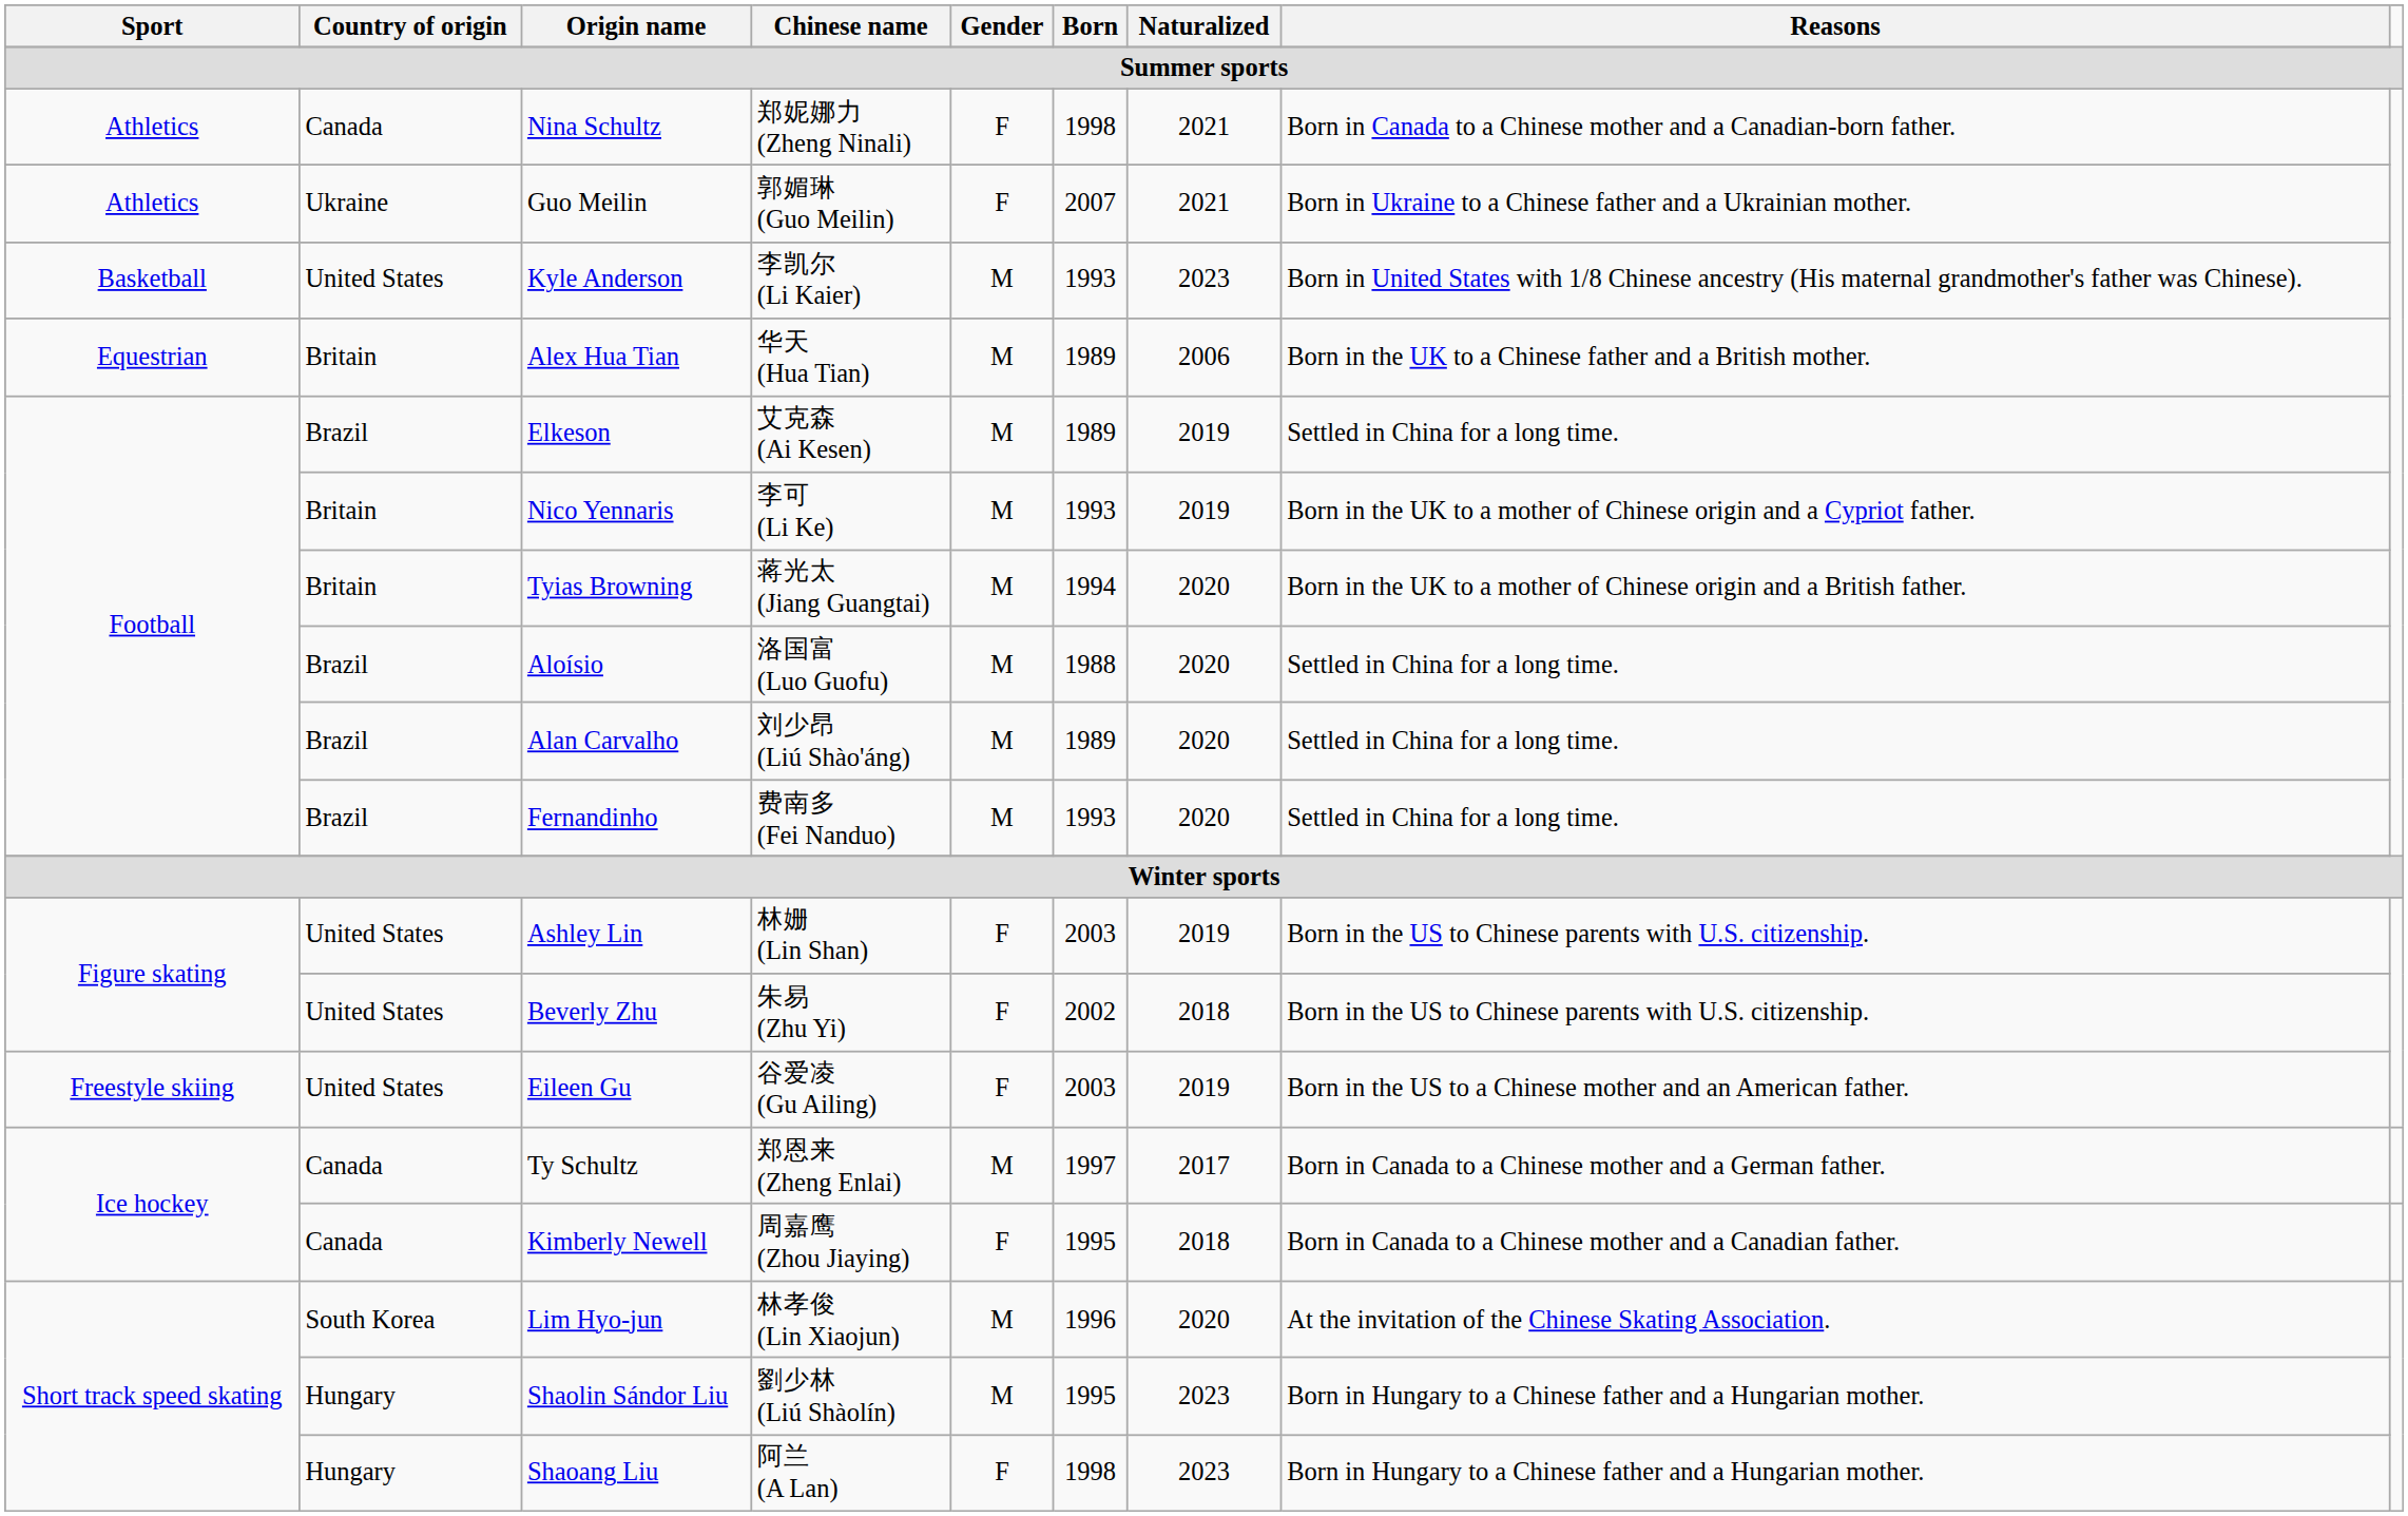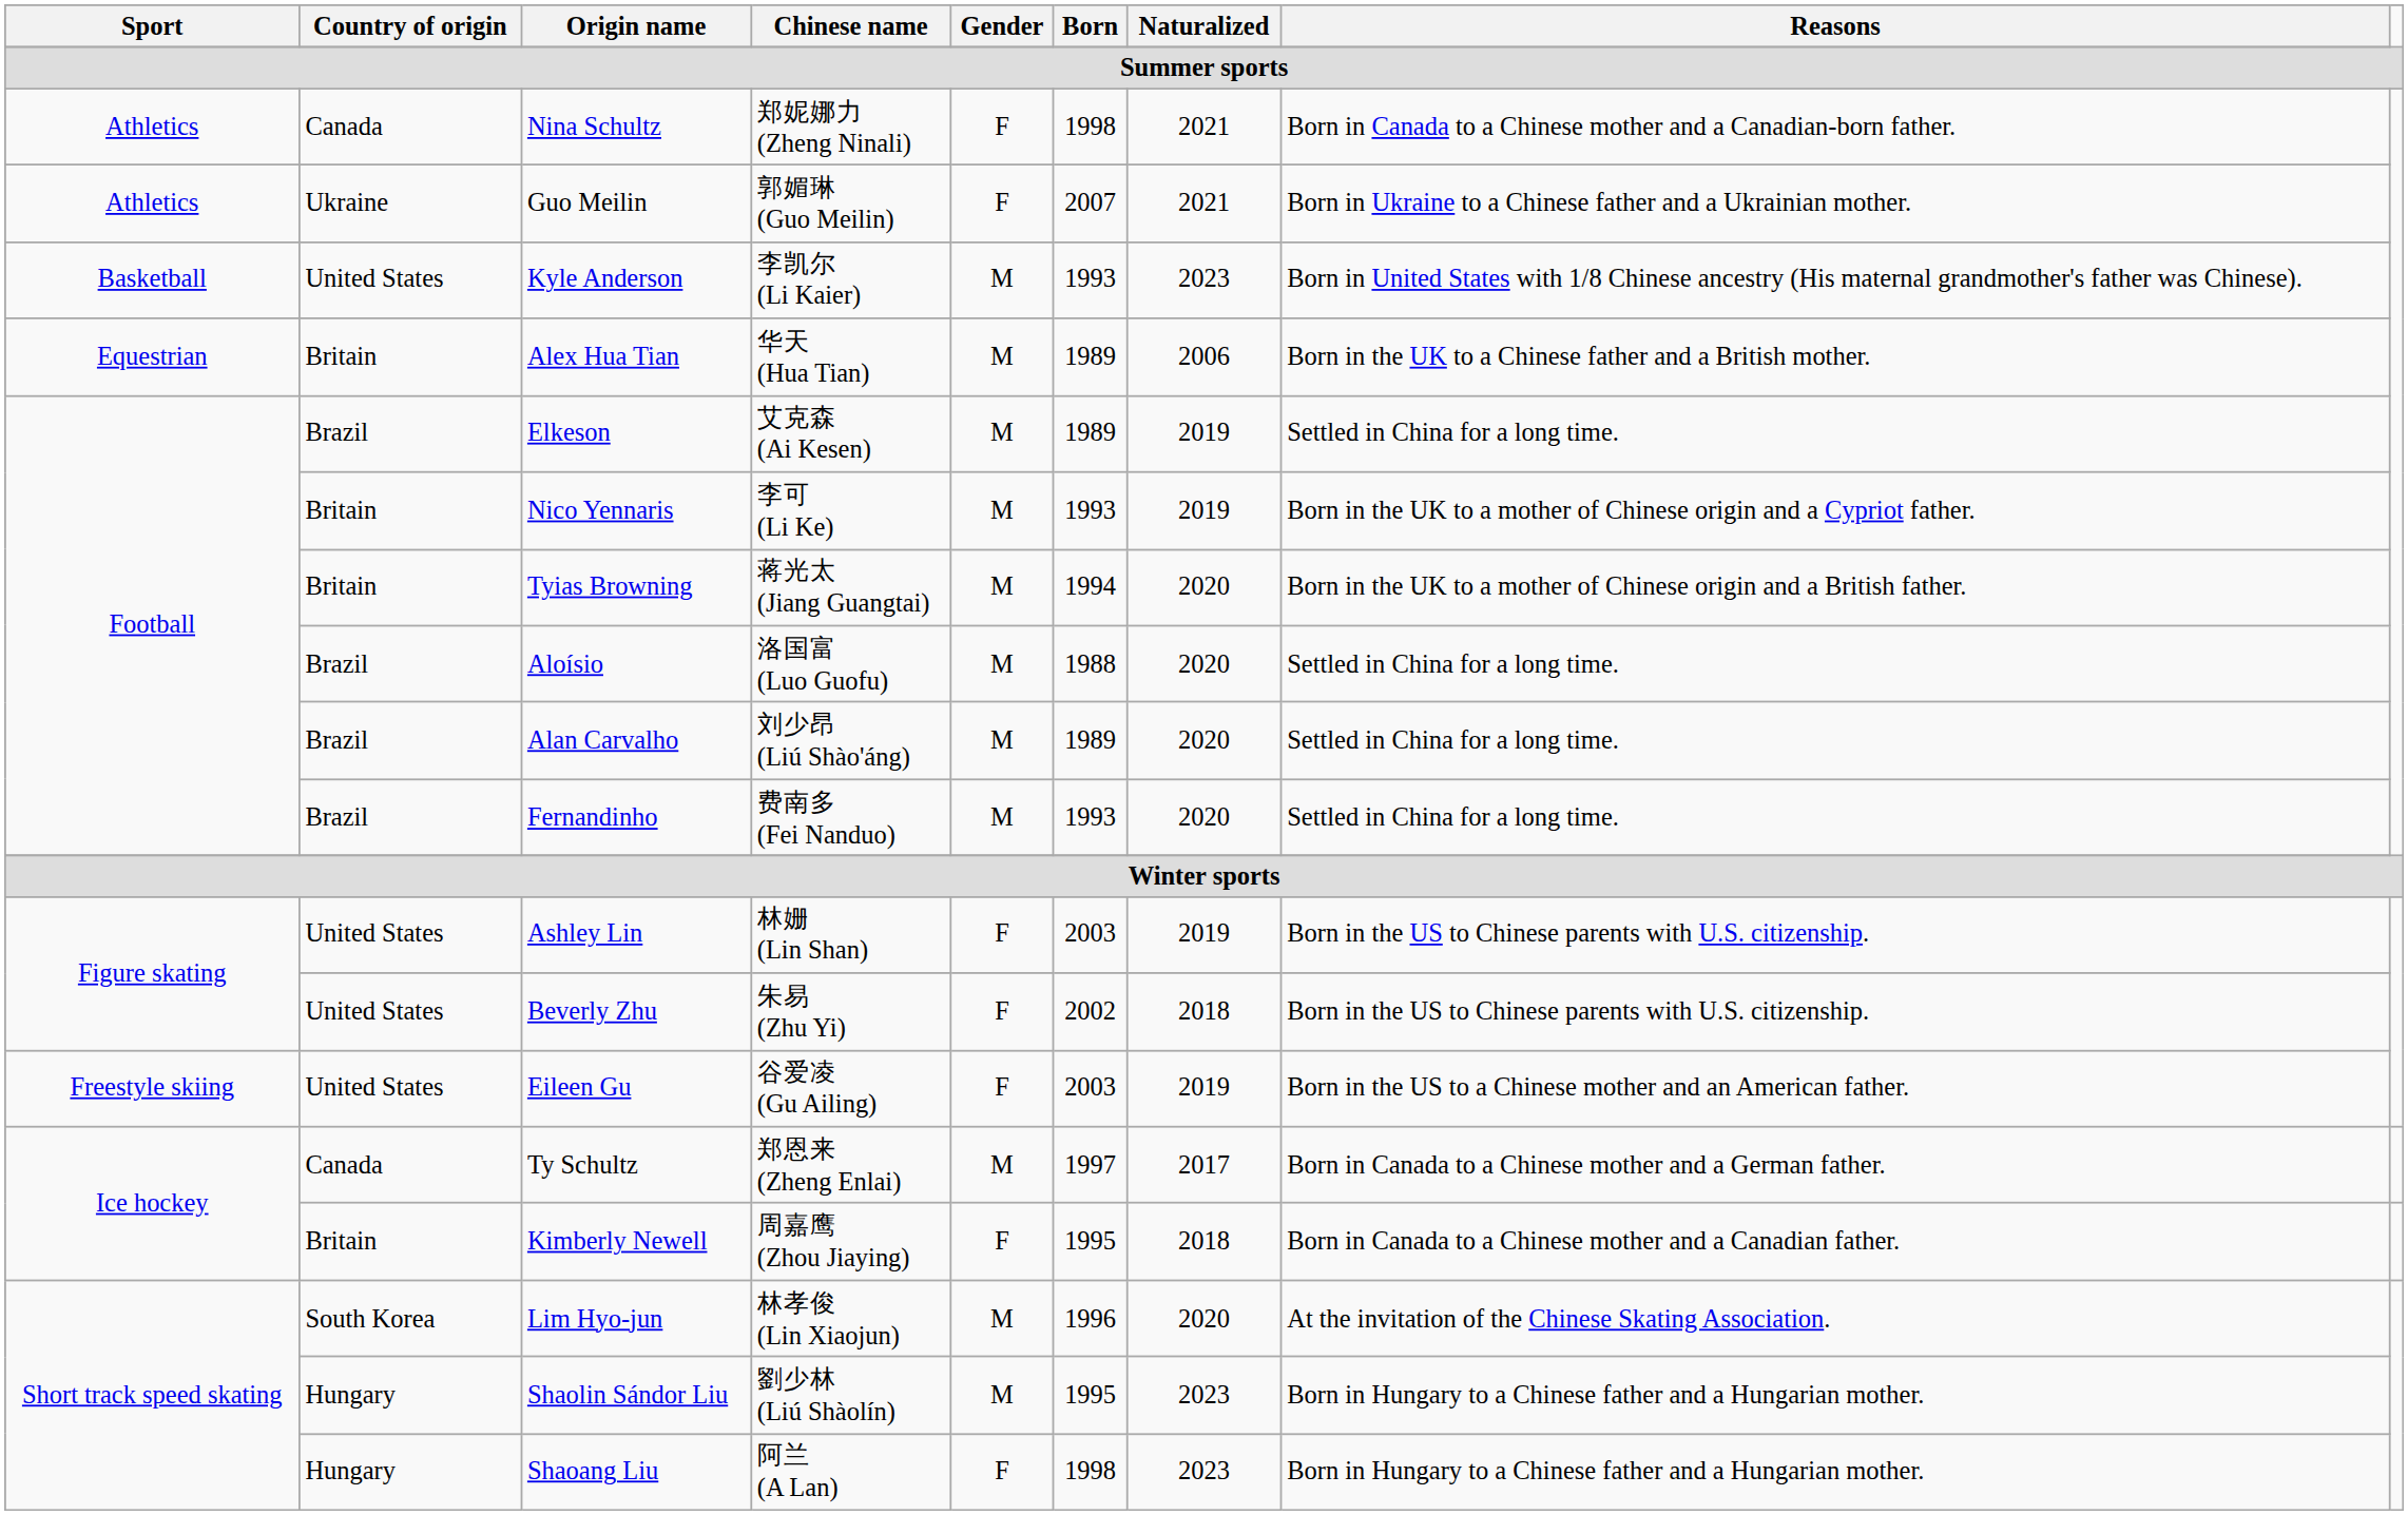 <table class="wikitable sortable" width=100% style="font-size:85%; text-align:left;">
 <tr>
 <th>Sport</th>
 <th>Country of origin</th>
 <th>Origin name</th>
 <th>Chinese name</th>
 <th>Gender</th>
 <th>Born</th>
 <th>Naturalized</th>
 <th>Reasons</th>
 </tr>
 <tr>
 </tr>
 <tr style="background:#ddd;">
 <td colspan="9" style="text-align:center; line-height:15px;"><strong>Summer sports</strong></td>
 </tr>
 <tr>
 <td align=center><a href='#'>Athletics</a></td>
 <td> Canada</td>
 <td><a href='#'>Nina Schultz</a></td>
 <td>郑妮娜力<br>(Zheng Ninali)</td>
 <td align=center>F</td>
 <td align=center>1998</td>
 <td align=center>2021</td>
 <td>Born in <a href='#'>Canada</a> to a Chinese mother and a Canadian-born father.</td>
 </tr>
 <tr>
 <td align=center><a href='#'>Athletics</a></td>
 <td> Ukraine</td>
 <td>Guo Meilin</td>
 <td>郭媚琳<br>(Guo Meilin)</td>
 <td align=center>F</td>
 <td align=center>2007</td>
 <td align=center>2021</td>
 <td>Born in <a href='#'>Ukraine</a> to a Chinese father and a Ukrainian mother.</td>
 </tr>
 <tr>
 <td align=center><a href='#'>Basketball</a></td>
 <td> United States</td>
 <td><a href='#'>Kyle Anderson</a></td>
 <td>李凯尔<br>(Li Kaier)</td>
 <td align=center>M</td>
 <td align=center>1993</td>
 <td align=center>2023</td>
 <td>Born in <a href='#'>United States</a> with 1/8 Chinese ancestry (His maternal grandmother's father was Chinese).</td>
 </tr>
 <tr>
 <td align=center><a href='#'>Equestrian</a></td>
 <td> Britain</td>
 <td><a href='#'>Alex Hua Tian</a></td>
 <td>华天<br>(Hua Tian)</td>
 <td align=center>M</td>
 <td align=center>1989</td>
 <td align=center>2006</td>
 <td>Born in the <a href='#'>UK</a> to a Chinese father and a British mother.</td>
 </tr>
 <tr>
 <td rowspan="6" align=center><a href='#'>Football</a></td>
 <td> Brazil</td>
 <td><a href='#'>Elkeson</a></td>
 <td>艾克森<br>(Ai Kesen)</td>
 <td align=center>M</td>
 <td align=center>1989</td>
 <td align=center>2019</td>
 <td>Settled in China for a long time.</td>
 </tr>
 <tr>
 <td> Britain</td>
 <td><a href='#'>Nico Yennaris</a></td>
 <td>李可<br>(Li Ke)</td>
 <td align=center>M</td>
 <td align=center>1993</td>
 <td align=center>2019</td>
 <td>Born in the UK to a mother of Chinese origin and a <a href='#'>Cypriot</a> father.</td>
 </tr>
 <tr>
 <td> Britain</td>
 <td><a href='#'>Tyias Browning</a></td>
 <td>蒋光太<br>(Jiang Guangtai)</td>
 <td align=center>M</td>
 <td align=center>1994</td>
 <td align=center>2020</td>
 <td>Born in the UK to a mother of Chinese origin and a British father.</td>
 </tr>
 <tr>
 <td> Brazil</td>
 <td><a href='#'>Aloísio</a></td>
 <td>洛国富<br>(Luo Guofu)</td>
 <td align=center>M</td>
 <td align=center>1988</td>
 <td align=center>2020</td>
 <td>Settled in China for a long time.</td>
 </tr>
 <tr>
 <td> Brazil</td>
 <td><a href='#'>Alan Carvalho</a></td>
 <td>刘少昂<br>(Liú Shào'áng)</td>
 <td align=center>M</td>
 <td align=center>1989</td>
 <td align=center>2020</td>
 <td>Settled in China for a long time.</td>
 </tr>
 <tr>
 <td> Brazil</td>
 <td><a href='#'>Fernandinho</a></td>
 <td>费南多<br>(Fei Nanduo)</td>
 <td align=center>M</td>
 <td align=center>1993</td>
 <td align=center>2020</td>
 <td>Settled in China for a long time.</td>
 </tr>
 <tr>
 </tr>
 <tr style="background:#ddd;">
 <td colspan="9" style="text-align:center; line-height:15px;"><strong>Winter sports</strong></td>
 </tr>
 <tr>
 <td rowspan="2" align=center><a href='#'>Figure skating</a></td>
 <td> United States</td>
 <td><a href='#'>Ashley Lin</a></td>
 <td>林姗<br>(Lin Shan)</td>
 <td align=center>F</td>
 <td align=center>2003</td>
 <td align=center>2019</td>
 <td>Born in the <a href='#'>US</a> to Chinese parents with <a href='#'>U.S. citizenship</a>.</td>
 </tr>
 <tr>
 <td> United States</td>
 <td><a href='#'>Beverly Zhu</a></td>
 <td>朱易<br>(Zhu Yi)</td>
 <td align=center>F</td>
 <td align=center>2002</td>
 <td align=center>2018</td>
 <td>Born in the US to Chinese parents with U.S. citizenship.</td>
 </tr>
 <tr>
 <td align=center><a href='#'>Freestyle skiing</a></td>
 <td> United States</td>
 <td><a href='#'>Eileen Gu</a></td>
 <td>谷爱凌<br>(Gu Ailing)</td>
 <td align=center>F</td>
 <td align=center>2003</td>
 <td align=center>2019</td>
 <td>Born in the US to a Chinese mother and an American father.</td>
 </tr>
 <tr>
 <td rowspan="2" align="center"><a href='#'>Ice hockey</a></td>
 <td> Canada</td>
 <td>Ty Schultz</td>
 <td>郑恩来<br>(Zheng Enlai)</td>
 <td align=center>M</td>
 <td align=center>1997</td>
 <td align=center>2017</td>
 <td>Born in Canada to a Chinese mother and a German father.</td>
 <td></td>
 </tr>
 <tr>
-<td> Canada</td>
+<td> Britain</td>
 <td><a href='#'>Kimberly Newell</a></td>
 <td>周嘉鹰<br> (Zhou Jiaying)</td>
 <td align=center>F</td>
 <td align=center>1995</td>
 <td align=center>2018</td>
 <td>Born in Canada to a Chinese mother and a Canadian father.</td>
 <td></td>
 </tr>
 <tr>
 <td rowspan="3" align="center"><a href='#'>Short track speed skating</a></td>
 <td> South Korea</td>
 <td><a href='#'>Lim Hyo-jun</a></td>
 <td>林孝俊<br>(Lin Xiaojun)</td>
 <td align=center>M</td>
 <td align=center>1996</td>
 <td align=center>2020</td>
 <td>At the invitation of the <a href='#'>Chinese Skating Association</a>.</td>
 </tr>
 <tr>
 <td> Hungary</td>
 <td><a href='#'>Shaolin Sándor Liu</a></td>
 <td>劉少林<br>(Liú Shàolín)</td>
 <td align=center>M</td>
 <td align=center>1995</td>
 <td align=center>2023</td>
 <td>Born in Hungary to a Chinese father and a Hungarian mother.</td>
 </tr>
 <tr>
 <td> Hungary</td>
 <td><a href='#'>Shaoang Liu</a></td>
 <td>阿兰<br>(A Lan)</td>
 <td align=center>F</td>
 <td align=center>1998</td>
 <td align=center>2023</td>
 <td>Born in Hungary to a Chinese father and a Hungarian mother.</td>
 </tr>
 </table>
